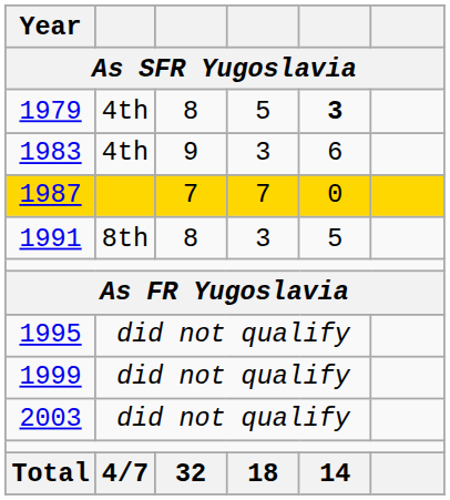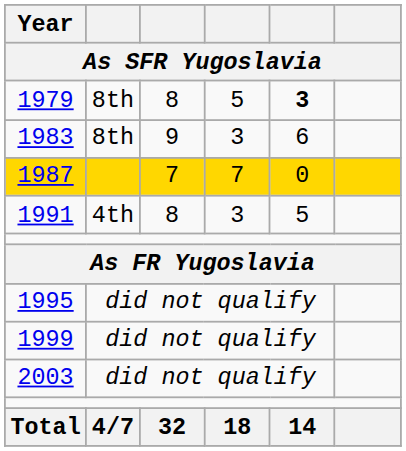 <table class="wikitable" style="text-align: center;">
 <tr>
 <th>Year</th>
 <th></th>
 <th width=30></th>
 <th width=30></th>
 <th width=30></th>
 <th width=30></th>
 </tr>
 <tr>
 <th colspan=6><em>As  SFR Yugoslavia</em></th>
 </tr>
 <tr>
 <td> <a href='#'>1979</a></td>
-<td>4th</td>
+<td>8th</td>
 <td>8</td>
 <td>5</td>
 <td><strong>3</strong></td>
 <td></td>
 </tr>
 <tr>
 <td> <a href='#'>1983</a></td>
-<td>4th</td>
+<td>8th</td>
 <td>9</td>
 <td>3</td>
 <td>6</td>
 <td></td>
 </tr>
 <tr bgcolor=gold>
 <td> <a href='#'>1987</a></td>
 <td></td>
 <td>7</td>
 <td>7</td>
 <td>0</td>
 <td></td>
 </tr>
 <tr>
 <td> <a href='#'>1991</a></td>
-<td>8th</td>
+<td>4th</td>
 <td>8</td>
 <td>3</td>
 <td>5</td>
 <td></td>
 </tr>
 <tr>
 <td colspan=6></td>
 </tr>
 <tr>
 <th colspan=6><em>As  FR Yugoslavia</em></th>
 </tr>
 <tr>
 <td> <a href='#'>1995</a></td>
 <td colspan=4><em>did not qualify</em></td>
 <td></td>
 </tr>
 <tr>
 <td> <a href='#'>1999</a></td>
 <td colspan=4><em>did not qualify</em></td>
 <td></td>
 </tr>
 <tr>
 <td> <a href='#'>2003</a></td>
 <td colspan=4><em>did not qualify</em></td>
 <td></td>
 </tr>
 <tr>
 <td colspan=6></td>
 </tr>
 <tr>
 <th>Total</th>
 <th>4/7</th>
 <th>32</th>
 <th>18</th>
 <th>14</th>
 <th></th>
 </tr>
 </table>
